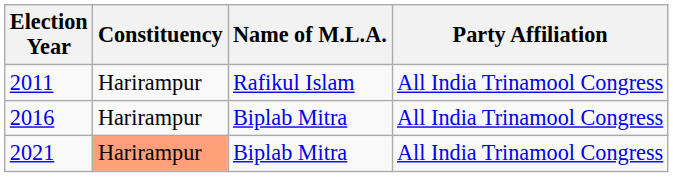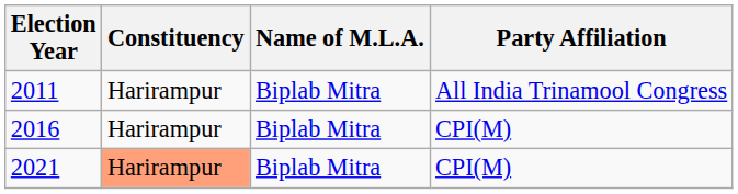 <table class="wikitable sortable"ìÍĦĤĠčw>
 <tr>
 <th>Election<br> Year</th>
 <th>Constituency</th>
 <th>Name of M.L.A.</th>
 <th>Party Affiliation</th>
 </tr>
 <tr>
 <td><a href='#'>2011</a></td>
 <td>Harirampur</td>
-<td><a href='#'>Rafikul Islam</a></td>
+<td><a href='#'>Biplab Mitra</a></td>
 <td><a href='#'>All India Trinamool Congress</a></td>
 </tr>
 <tr>
 <td><a href='#'>2016</a></td>
 <td>Harirampur</td>
 <td><a href='#'>Biplab Mitra</a></td>
-<td><a href='#'>All India Trinamool Congress</a></td>
+<td><a href='#'>CPI(M)</a></td>
 </tr>
 <tr>
 <td><a href='#'>2021</a></td>
 <td style="background: lightsalmon;">Harirampur</td>
 <td><a href='#'>Biplab Mitra</a></td>
-<td><a href='#'>All India Trinamool Congress</a></td>
+<td><a href='#'>CPI(M)</a></td>
 </tr>
 </table>
